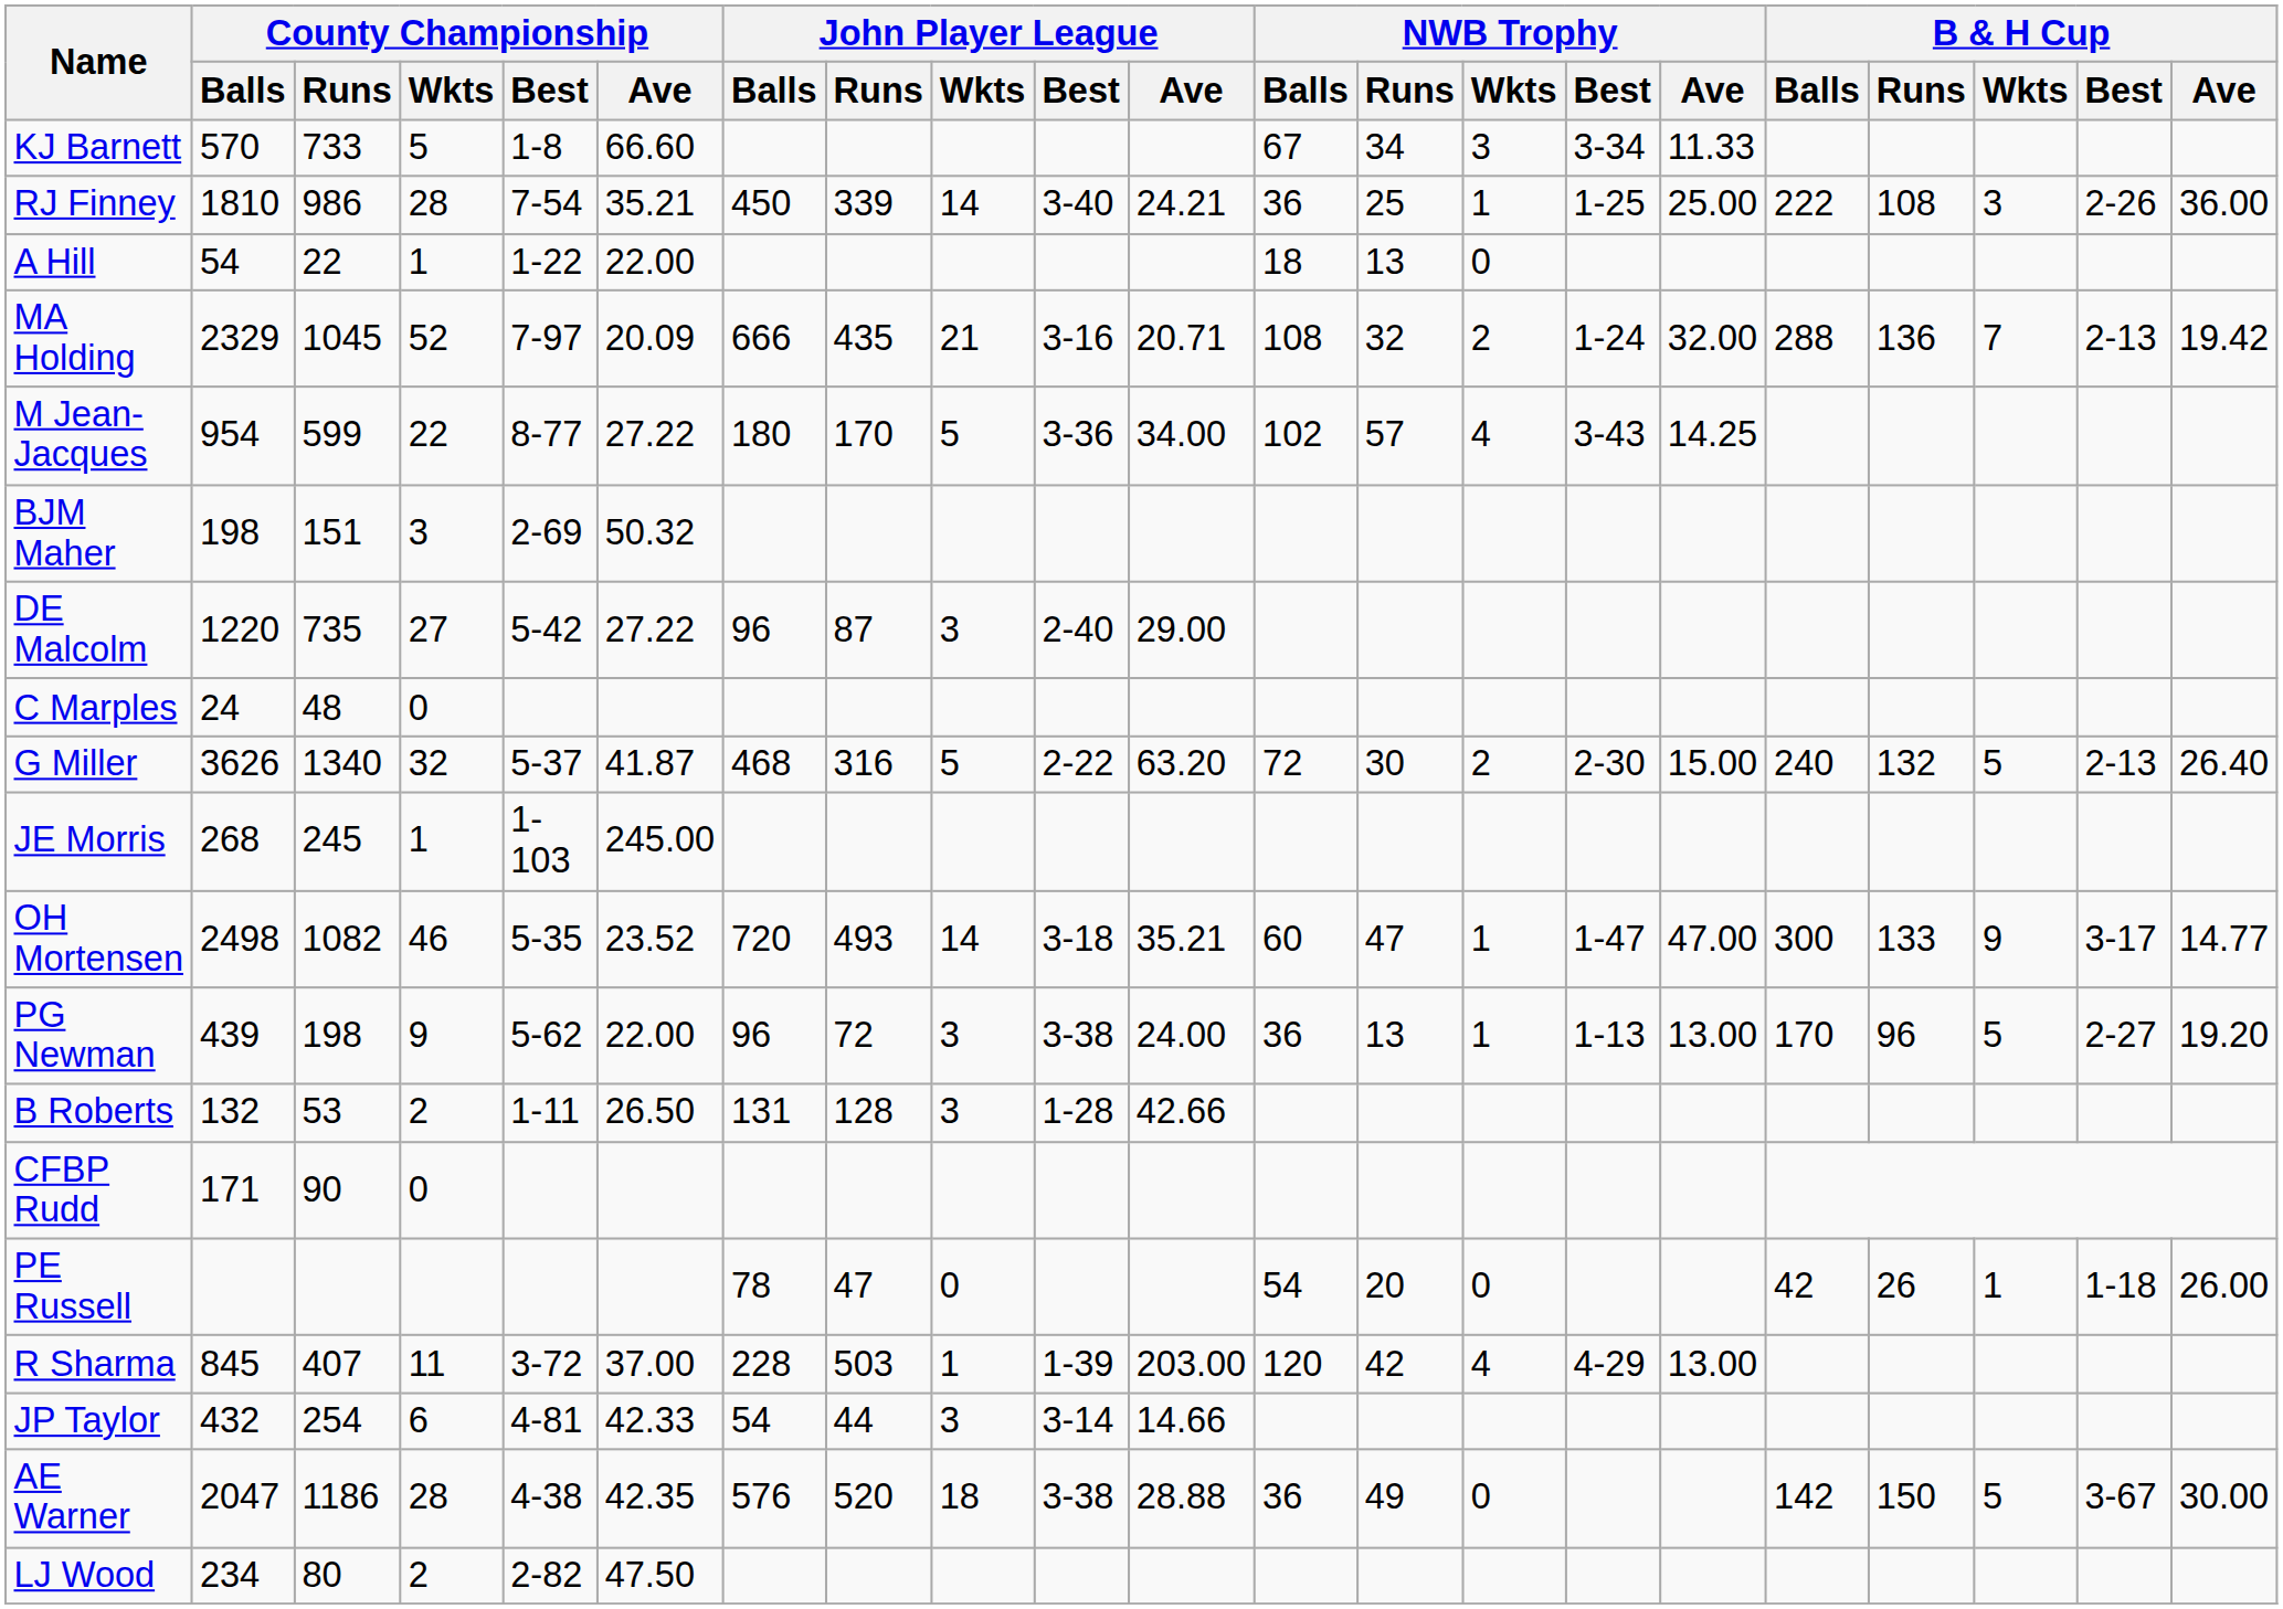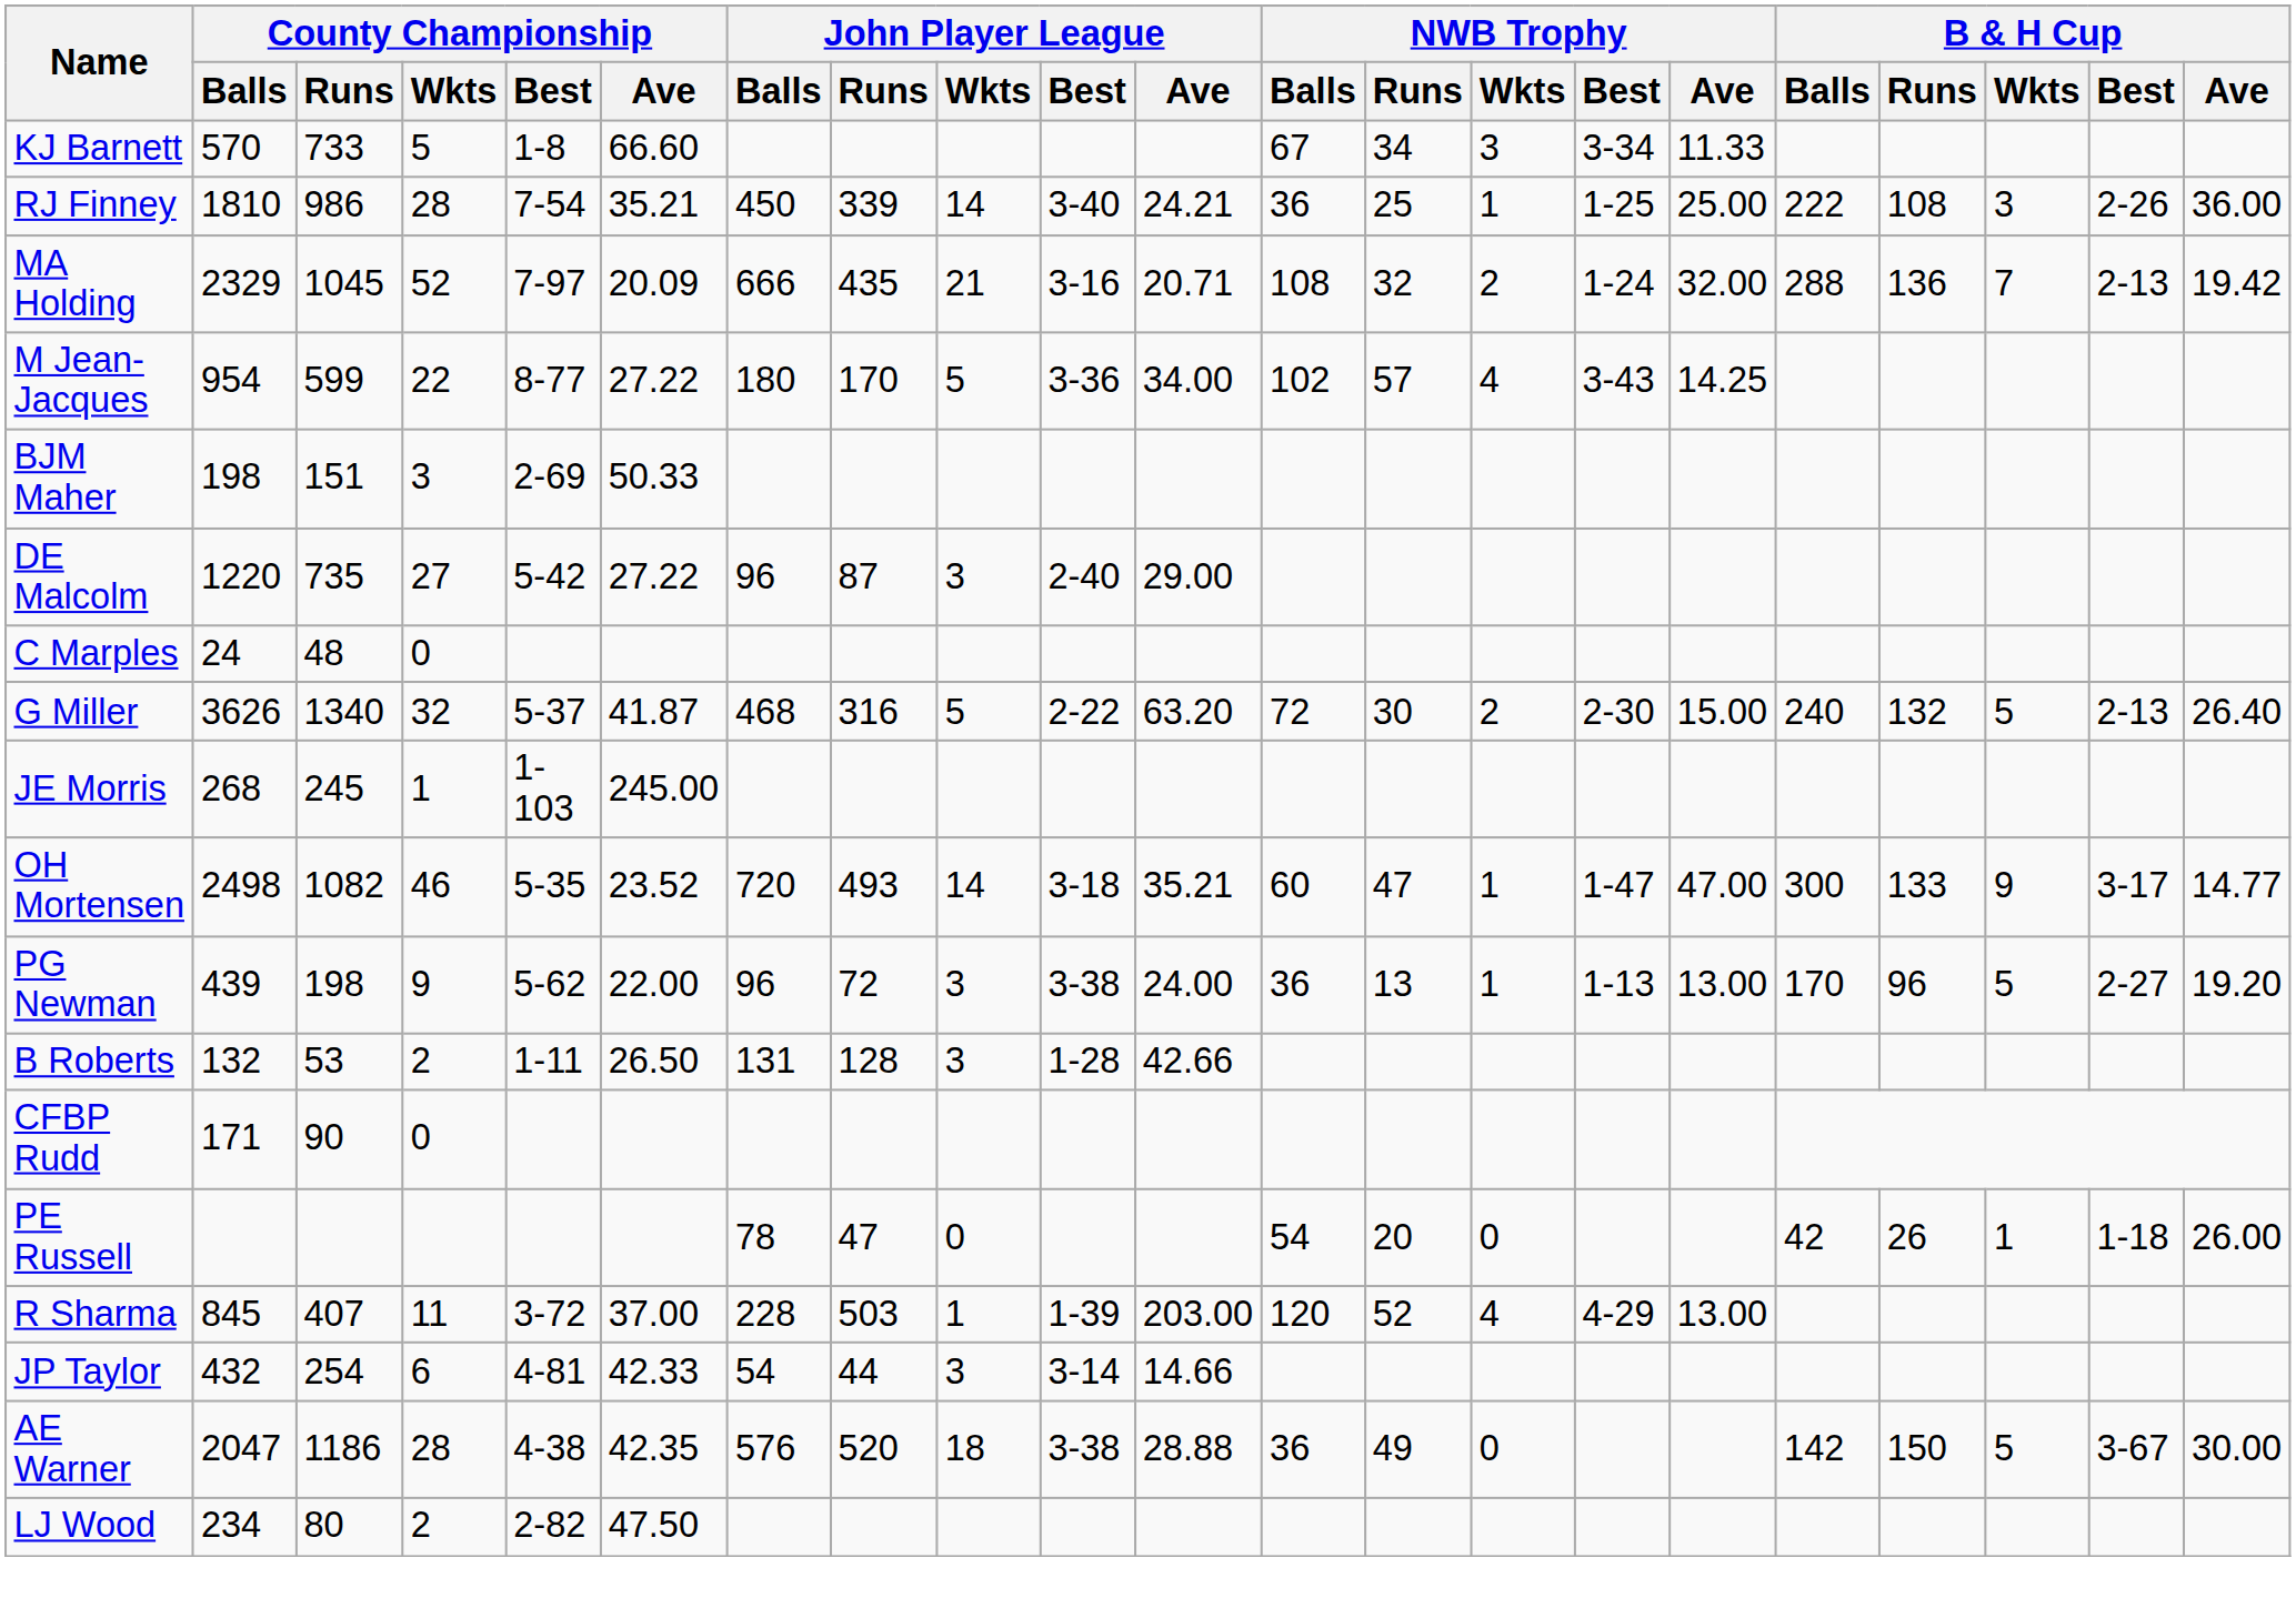 <table class="wikitable" width="100%">
 <tr bgcolor="#efefef">
 <th rowspan=2>Name</th>
 <th colspan=5><a href='#'>County Championship</a></th>
 <th colspan=5><a href='#'>John Player League</a></th>
 <th colspan=5><a href='#'>NWB Trophy</a></th>
 <th colspan=5><a href='#'>B & H Cup</a></th>
 </tr>
 <tr>
 <th>Balls</th>
 <th>Runs</th>
 <th>Wkts</th>
 <th>Best</th>
 <th>Ave</th>
 <th>Balls</th>
 <th>Runs</th>
 <th>Wkts</th>
 <th>Best</th>
 <th>Ave</th>
 <th>Balls</th>
 <th>Runs</th>
 <th>Wkts</th>
 <th>Best</th>
 <th>Ave</th>
 <th>Balls</th>
 <th>Runs</th>
 <th>Wkts</th>
 <th>Best</th>
 <th>Ave</th>
 </tr>
 <tr>
 <td><a href='#'>KJ Barnett</a></td>
 <td>570</td>
 <td>733</td>
 <td>5</td>
 <td>1-8</td>
 <td>66.60</td>
 <td></td>
 <td></td>
 <td></td>
 <td></td>
 <td></td>
 <td>67</td>
 <td>34</td>
 <td>3</td>
 <td>3-34</td>
 <td>11.33</td>
 <td></td>
 <td></td>
 <td></td>
 <td></td>
 <td></td>
 </tr>
 <tr>
 <td><a href='#'>RJ Finney</a></td>
 <td>1810</td>
 <td>986</td>
 <td>28</td>
 <td>7-54</td>
 <td>35.21</td>
 <td>450</td>
 <td>339</td>
 <td>14</td>
 <td>3-40</td>
 <td>24.21</td>
 <td>36</td>
 <td>25</td>
 <td>1</td>
 <td>1-25</td>
 <td>25.00</td>
 <td>222</td>
 <td>108</td>
 <td>3</td>
 <td>2-26</td>
 <td>36.00</td>
 </tr>
 <tr>
-<td><a href='#'>A Hill</a></td>
-<td>54</td>
-<td>22</td>
-<td>1</td>
-<td>1-22</td>
-<td>22.00</td>
-<td></td>
-<td></td>
-<td></td>
-<td></td>
-<td></td>
-<td>18</td>
-<td>13</td>
-<td>0</td>
-<td></td>
-<td></td>
-<td></td>
-<td></td>
-<td></td>
-<td></td>
-<td></td>
-</tr>
-<tr>
 <td><a href='#'>MA Holding</a></td>
 <td>2329</td>
 <td>1045</td>
 <td>52</td>
 <td>7-97</td>
 <td>20.09</td>
 <td>666</td>
 <td>435</td>
 <td>21</td>
 <td>3-16</td>
 <td>20.71</td>
 <td>108</td>
 <td>32</td>
 <td>2</td>
 <td>1-24</td>
 <td>32.00</td>
 <td>288</td>
 <td>136</td>
 <td>7</td>
 <td>2-13</td>
 <td>19.42</td>
 </tr>
 <tr>
 <td><a href='#'>M Jean-Jacques</a></td>
 <td>954</td>
 <td>599</td>
 <td>22</td>
 <td>8-77</td>
 <td>27.22</td>
 <td>180</td>
 <td>170</td>
 <td>5</td>
 <td>3-36</td>
 <td>34.00</td>
 <td>102</td>
 <td>57</td>
 <td>4</td>
 <td>3-43</td>
 <td>14.25</td>
 <td></td>
 <td></td>
 <td></td>
 <td></td>
 <td></td>
 </tr>
 <tr>
 <td><a href='#'>BJM Maher</a></td>
 <td>198</td>
 <td>151</td>
 <td>3</td>
 <td>2-69</td>
-<td>50.32</td>
+<td>50.33</td>
 <td></td>
 <td></td>
 <td></td>
 <td></td>
 <td></td>
 <td></td>
 <td></td>
 <td></td>
 <td></td>
 <td></td>
 <td></td>
 <td></td>
 <td></td>
 <td></td>
 <td></td>
 </tr>
 <tr>
 <td><a href='#'>DE Malcolm</a></td>
 <td>1220</td>
 <td>735</td>
 <td>27</td>
 <td>5-42</td>
 <td>27.22</td>
 <td>96</td>
 <td>87</td>
 <td>3</td>
 <td>2-40</td>
 <td>29.00</td>
 <td></td>
 <td></td>
 <td></td>
 <td></td>
 <td></td>
 <td></td>
 <td></td>
 <td></td>
 <td></td>
 <td></td>
 </tr>
 <tr>
 <td><a href='#'>C Marples</a></td>
 <td>24</td>
 <td>48</td>
 <td>0</td>
 <td></td>
 <td></td>
 <td></td>
 <td></td>
 <td></td>
 <td></td>
 <td></td>
 <td></td>
 <td></td>
 <td></td>
 <td></td>
 <td></td>
 <td></td>
 <td></td>
 <td></td>
 <td></td>
 <td></td>
 </tr>
 <tr>
 <td><a href='#'>G Miller</a></td>
 <td>3626</td>
 <td>1340</td>
 <td>32</td>
 <td>5-37</td>
 <td>41.87</td>
 <td>468</td>
 <td>316</td>
 <td>5</td>
 <td>2-22</td>
 <td>63.20</td>
 <td>72</td>
 <td>30</td>
 <td>2</td>
 <td>2-30</td>
 <td>15.00</td>
 <td>240</td>
 <td>132</td>
 <td>5</td>
 <td>2-13</td>
 <td>26.40</td>
 </tr>
 <tr>
 <td><a href='#'>JE Morris</a></td>
 <td>268</td>
 <td>245</td>
 <td>1</td>
 <td>1-103</td>
 <td>245.00</td>
 <td></td>
 <td></td>
 <td></td>
 <td></td>
 <td></td>
 <td></td>
 <td></td>
 <td></td>
 <td></td>
 <td></td>
 <td></td>
 <td></td>
 <td></td>
 <td></td>
 <td></td>
 </tr>
 <tr>
 <td><a href='#'>OH Mortensen</a></td>
 <td>2498</td>
 <td>1082</td>
 <td>46</td>
 <td>5-35</td>
 <td>23.52</td>
 <td>720</td>
 <td>493</td>
 <td>14</td>
 <td>3-18</td>
 <td>35.21</td>
 <td>60</td>
 <td>47</td>
 <td>1</td>
 <td>1-47</td>
 <td>47.00</td>
 <td>300</td>
 <td>133</td>
 <td>9</td>
 <td>3-17</td>
 <td>14.77</td>
 </tr>
 <tr>
 <td><a href='#'>PG Newman</a></td>
 <td>439</td>
 <td>198</td>
 <td>9</td>
 <td>5-62</td>
 <td>22.00</td>
 <td>96</td>
 <td>72</td>
 <td>3</td>
 <td>3-38</td>
 <td>24.00</td>
 <td>36</td>
 <td>13</td>
 <td>1</td>
 <td>1-13</td>
 <td>13.00</td>
 <td>170</td>
 <td>96</td>
 <td>5</td>
 <td>2-27</td>
 <td>19.20</td>
 </tr>
 <tr>
 <td><a href='#'>B Roberts</a></td>
 <td>132</td>
 <td>53</td>
 <td>2</td>
 <td>1-11</td>
 <td>26.50</td>
 <td>131</td>
 <td>128</td>
 <td>3</td>
 <td>1-28</td>
 <td>42.66</td>
 <td></td>
 <td></td>
 <td></td>
 <td></td>
 <td></td>
 <td></td>
 <td></td>
 <td></td>
 <td></td>
 <td></td>
 </tr>
 <tr>
 <td><a href='#'>CFBP Rudd</a></td>
 <td>171</td>
 <td>90</td>
 <td>0</td>
 <td></td>
 <td></td>
 <td></td>
 <td></td>
 <td></td>
 <td></td>
 <td></td>
 <td></td>
 <td></td>
 <td></td>
 <td></td>
 <td></td>
 </tr>
 <tr>
 <td><a href='#'>PE Russell</a></td>
 <td></td>
 <td></td>
 <td></td>
 <td></td>
 <td></td>
 <td>78</td>
 <td>47</td>
 <td>0</td>
 <td></td>
 <td></td>
 <td>54</td>
 <td>20</td>
 <td>0</td>
 <td></td>
 <td></td>
 <td>42</td>
 <td>26</td>
 <td>1</td>
 <td>1-18</td>
 <td>26.00</td>
 </tr>
 <tr>
 <td><a href='#'>R Sharma</a></td>
 <td>845</td>
 <td>407</td>
 <td>11</td>
 <td>3-72</td>
 <td>37.00</td>
 <td>228</td>
 <td>503</td>
 <td>1</td>
 <td>1-39</td>
 <td>203.00</td>
 <td>120</td>
-<td>42</td>
+<td>52</td>
 <td>4</td>
 <td>4-29</td>
 <td>13.00</td>
 <td></td>
 <td></td>
 <td></td>
 <td></td>
 <td></td>
 </tr>
 <tr>
 <td><a href='#'>JP Taylor</a></td>
 <td>432</td>
 <td>254</td>
 <td>6</td>
 <td>4-81</td>
 <td>42.33</td>
 <td>54</td>
 <td>44</td>
 <td>3</td>
 <td>3-14</td>
 <td>14.66</td>
 <td></td>
 <td></td>
 <td></td>
 <td></td>
 <td></td>
 <td></td>
 <td></td>
 <td></td>
 <td></td>
 <td></td>
 </tr>
 <tr>
 <td><a href='#'>AE Warner</a></td>
 <td>2047</td>
 <td>1186</td>
 <td>28</td>
 <td>4-38</td>
 <td>42.35</td>
 <td>576</td>
 <td>520</td>
 <td>18</td>
 <td>3-38</td>
 <td>28.88</td>
 <td>36</td>
 <td>49</td>
 <td>0</td>
 <td></td>
 <td></td>
 <td>142</td>
 <td>150</td>
 <td>5</td>
 <td>3-67</td>
 <td>30.00</td>
 </tr>
 <tr>
 <td><a href='#'>LJ Wood</a></td>
 <td>234</td>
 <td>80</td>
 <td>2</td>
 <td>2-82</td>
 <td>47.50</td>
 <td></td>
 <td></td>
 <td></td>
 <td></td>
 <td></td>
 <td></td>
 <td></td>
 <td></td>
 <td></td>
 <td></td>
 <td></td>
 <td></td>
 <td></td>
 <td></td>
 <td></td>
 </tr>
 <tr>
 </tr>
 </table>
